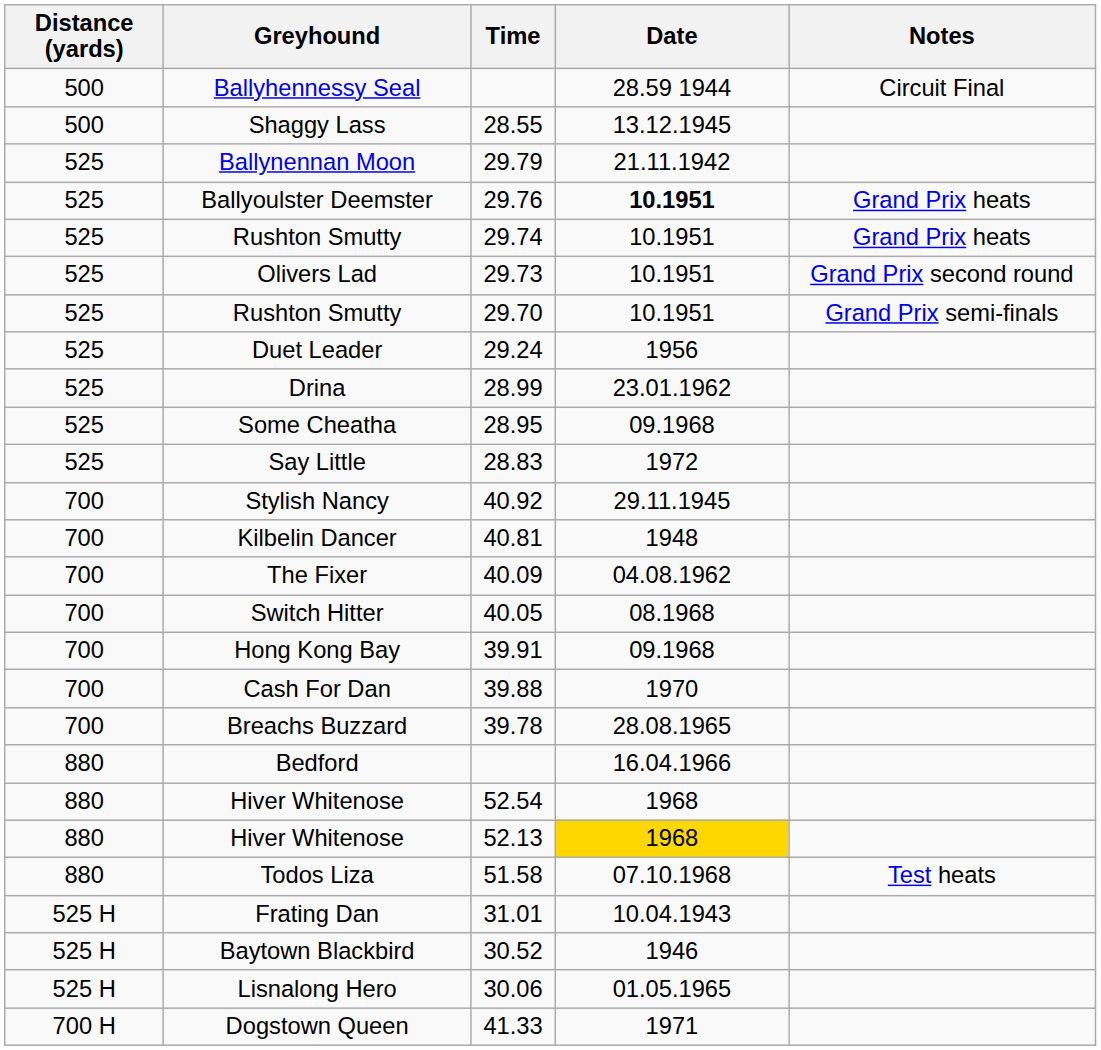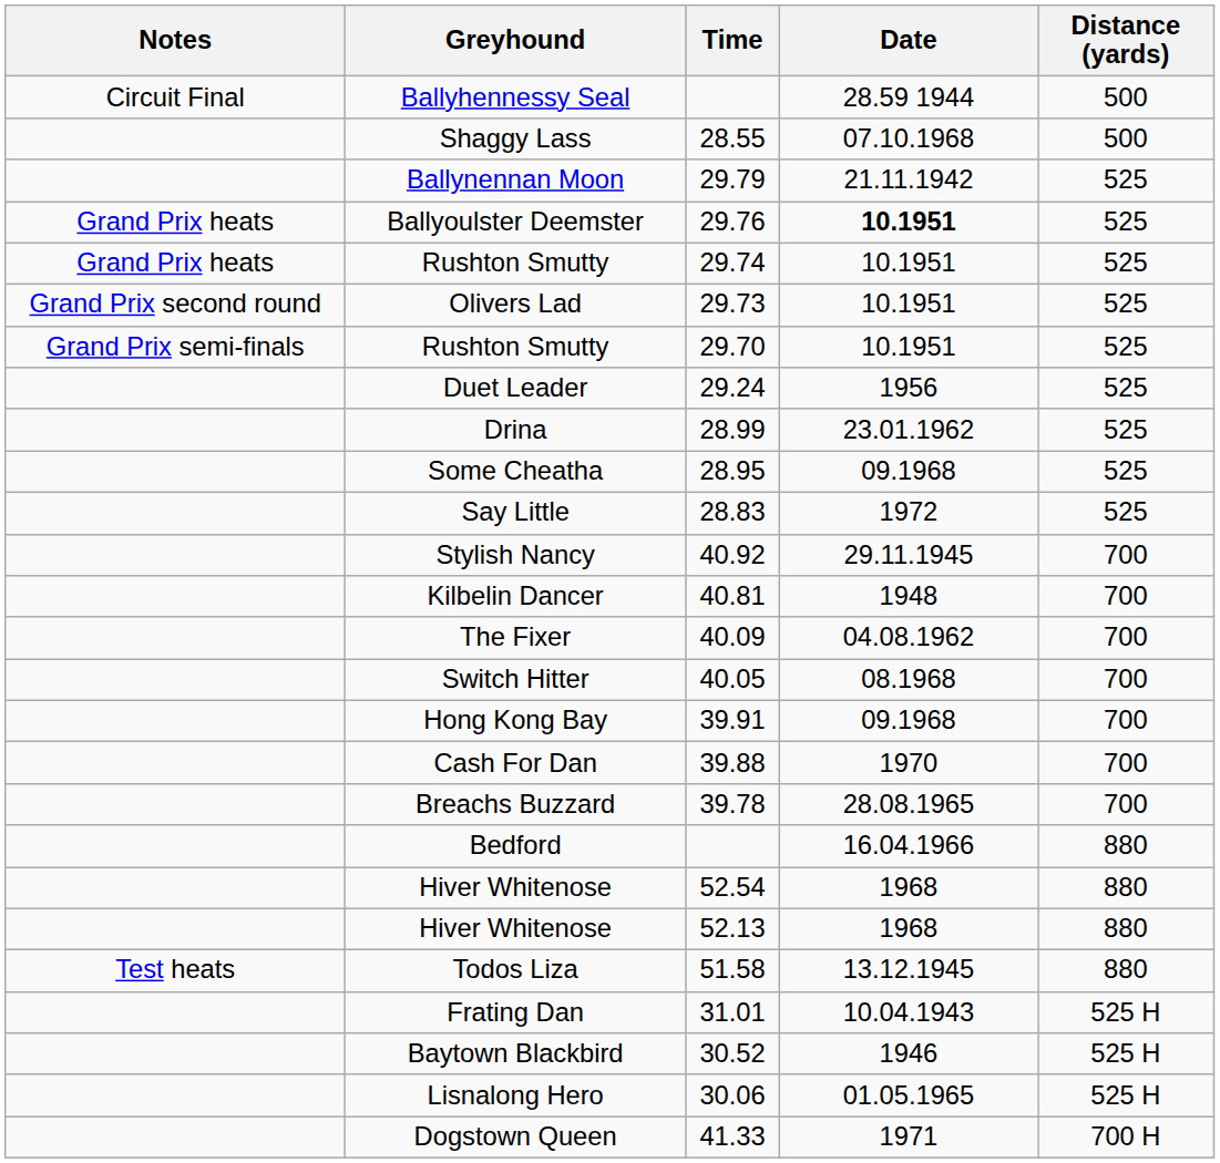 <table class="wikitable" style="font-size: 100%">
 <tr>
-<th width=100>Distance <br>(yards)</th>
+<th width=200>Notes</th>
 <th width=200>Greyhound</th>
 <th width=50>Time</th>
 <th width=150>Date</th>
-<th width=200>Notes</th>
+<th width=100>Distance <br>(yards)</th>
 </tr>
 <tr align=center>
-<td>500</td>
+<td>Circuit Final</td>
 <td><a href='#'>Ballyhennessy Seal</a></td>
 <td></td>
 <td>28.59	1944</td>
-<td>Circuit Final</td>
+<td>500</td>
 </tr>
 <tr align=center>
-<td>500</td>
+<td></td>
 <td>Shaggy Lass</td>
 <td>28.55</td>
-<td>13.12.1945</td>
-<td></td>
+<td>07.10.1968</td>
+<td>500</td>
 </tr>
 <tr align=center>
-<td>525</td>
+<td></td>
 <td><a href='#'>Ballynennan Moon</a></td>
 <td>29.79</td>
 <td>21.11.1942</td>
-<td></td>
+<td>525</td>
 </tr>
 <tr align=center>
-<td>525</td>
+<td><a href='#'>Grand Prix</a> heats</td>
 <td>Ballyoulster Deemster</td>
 <td>29.76</td>
 <td><strong>10.1951</strong></td>
-<td><a href='#'>Grand Prix</a> heats</td>
+<td>525</td>
 </tr>
 <tr align=center>
-<td>525</td>
+<td><a href='#'>Grand Prix</a> heats</td>
 <td>Rushton Smutty</td>
 <td>29.74</td>
 <td>10.1951</td>
-<td><a href='#'>Grand Prix</a> heats</td>
+<td>525</td>
 </tr>
 <tr align=center>
-<td>525</td>
+<td><a href='#'>Grand Prix</a> second round</td>
 <td>Olivers Lad</td>
 <td>29.73</td>
 <td>10.1951</td>
-<td><a href='#'>Grand Prix</a> second round</td>
+<td>525</td>
 </tr>
 <tr align=center>
-<td>525</td>
+<td><a href='#'>Grand Prix</a> semi-finals</td>
 <td>Rushton Smutty</td>
 <td>29.70</td>
 <td>10.1951</td>
-<td><a href='#'>Grand Prix</a> semi-finals</td>
+<td>525</td>
 </tr>
 <tr align=center>
-<td>525</td>
+<td></td>
 <td>Duet Leader </td>
 <td>29.24</td>
 <td>1956</td>
-<td></td>
+<td>525</td>
 </tr>
 <tr align=center>
-<td>525</td>
+<td></td>
 <td>Drina</td>
 <td>28.99</td>
 <td>23.01.1962</td>
-<td></td>
+<td>525</td>
 </tr>
 <tr align=center>
-<td>525</td>
+<td></td>
 <td>Some Cheatha</td>
 <td>28.95</td>
 <td>09.1968</td>
-<td></td>
+<td>525</td>
 </tr>
 <tr align=center>
-<td>525</td>
+<td></td>
 <td>Say Little</td>
 <td>28.83</td>
 <td>1972</td>
-<td></td>
+<td>525</td>
 </tr>
 <tr align=center>
-<td>700</td>
+<td></td>
 <td>Stylish Nancy</td>
 <td>40.92</td>
 <td>29.11.1945</td>
-<td></td>
+<td>700</td>
 </tr>
 <tr align=center>
-<td>700</td>
+<td></td>
 <td>Kilbelin Dancer</td>
 <td>40.81</td>
 <td>1948</td>
-<td></td>
+<td>700</td>
 </tr>
 <tr align=center>
-<td>700</td>
+<td></td>
 <td>The Fixer</td>
 <td>40.09</td>
 <td>04.08.1962</td>
-<td></td>
+<td>700</td>
 </tr>
 <tr align=center>
-<td>700</td>
+<td></td>
 <td>Switch Hitter</td>
 <td>40.05</td>
 <td>08.1968</td>
-<td></td>
+<td>700</td>
 </tr>
 <tr align=center>
-<td>700</td>
+<td></td>
 <td>Hong Kong Bay</td>
 <td>39.91</td>
 <td>09.1968</td>
-<td></td>
+<td>700</td>
 </tr>
 <tr align=center>
-<td>700</td>
+<td></td>
 <td>Cash For Dan</td>
 <td>39.88</td>
 <td>1970</td>
-<td></td>
+<td>700</td>
 </tr>
 <tr align=center>
-<td>700</td>
+<td></td>
 <td>Breachs Buzzard</td>
 <td>39.78</td>
 <td>28.08.1965</td>
-<td></td>
+<td>700</td>
 </tr>
 <tr align=center>
-<td>880</td>
+<td></td>
 <td>Bedford</td>
 <td></td>
 <td>16.04.1966</td>
-<td></td>
+<td>880</td>
 </tr>
 <tr align=center>
-<td>880</td>
+<td></td>
 <td>Hiver Whitenose</td>
 <td>52.54</td>
 <td>1968</td>
-<td></td>
+<td>880</td>
 </tr>
 <tr align=center>
-<td>880</td>
+<td></td>
 <td>Hiver Whitenose</td>
 <td>52.13</td>
-<td style="background: gold;">1968</td>
-<td></td>
+<td>1968</td>
+<td>880</td>
 </tr>
 <tr align=center>
-<td>880</td>
+<td><a href='#'>Test</a> heats</td>
 <td>Todos Liza</td>
 <td>51.58</td>
-<td>07.10.1968</td>
-<td><a href='#'>Test</a> heats</td>
+<td>13.12.1945</td>
+<td>880</td>
 </tr>
 <tr align=center>
-<td>525 H</td>
+<td></td>
 <td>Frating Dan</td>
 <td>31.01</td>
 <td>10.04.1943</td>
-<td></td>
+<td>525 H</td>
 </tr>
 <tr align=center>
-<td>525 H</td>
+<td></td>
 <td>Baytown Blackbird</td>
 <td>30.52</td>
 <td>1946</td>
-<td></td>
+<td>525 H</td>
 </tr>
 <tr align=center>
-<td>525 H</td>
+<td></td>
 <td>Lisnalong Hero</td>
 <td>30.06</td>
 <td>01.05.1965</td>
-<td></td>
+<td>525 H</td>
 </tr>
 <tr align=center>
-<td>700 H</td>
+<td></td>
 <td>Dogstown Queen</td>
 <td>41.33</td>
 <td>1971</td>
-<td></td>
+<td>700 H</td>
 </tr>
 </table>
